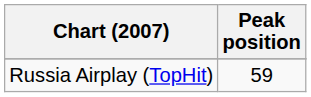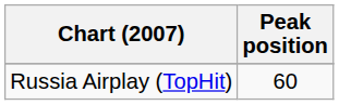 <table class="wikitable sortable">
 <tr>
 <th>Chart (2007)</th>
 <th>Peak<br>position</th>
 </tr>
 <tr>
 </tr>
 <tr>
 </tr>
 <tr>
 <td>Russia Airplay (<a href='#'>TopHit</a>)</td>
-<td align="center">59</td>
+<td align="center">60</td>
 </tr>
 </table>
